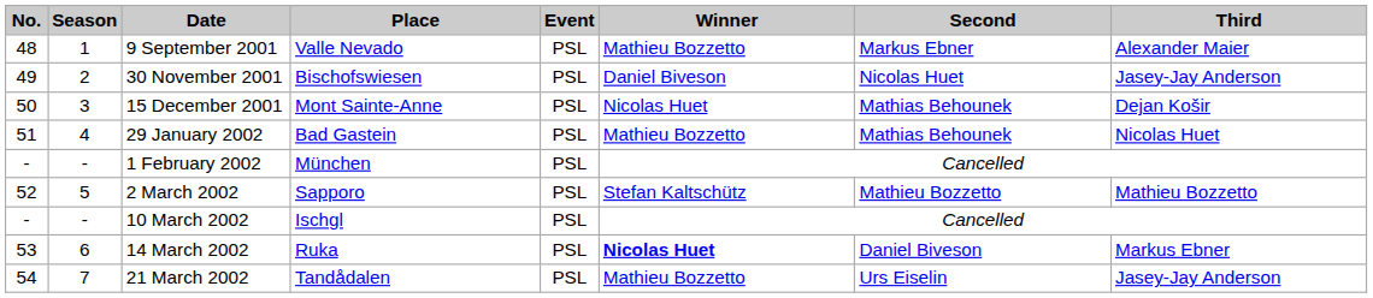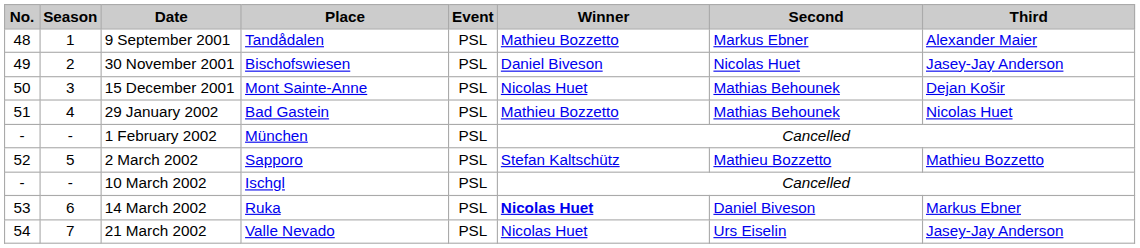 <table class="wikitable plainrowheaders" style="background:#fff; font-size:86%; border:grey solid 1px; border-collapse:collapse;">
 <tr style="background:#ccc; text-align:center;">
 <th scope="col" style="background:#ccc; width:25px;">No.</th>
 <th scope="col" style="background:#ccc; width:30px;">Season</th>
 <th scope="col" style="background:#ccc; width:120px;">Date</th>
 <th scope="col" style="background:#ccc; width:180px;">Place</th>
 <th scope="col" style="background:#ccc; width:15px;">Event</th>
 <th scope="col" style="background:#ccc; width:185px;">Winner</th>
 <th scope="col" style="background:#ccc; width:185px;">Second</th>
 <th scope="col" style="background:#ccc; width:185px;">Third</th>
 </tr>
 <tr>
 <td align=center>48</td>
 <td align=center>1</td>
 <td>9 September 2001</td>
-<td> <a href='#'>Valle Nevado</a></td>
+<td> <a href='#'>Tandådalen</a></td>
 <td align=center>PSL</td>
 <td> <a href='#'>Mathieu Bozzetto</a></td>
 <td> <a href='#'>Markus Ebner</a></td>
 <td> <a href='#'>Alexander Maier</a></td>
 </tr>
 <tr>
 <td align=center>49</td>
 <td align=center>2</td>
 <td>30 November 2001</td>
 <td> <a href='#'>Bischofswiesen</a></td>
 <td align=center>PSL</td>
 <td> <a href='#'>Daniel Biveson</a></td>
 <td> <a href='#'>Nicolas Huet</a></td>
 <td> <a href='#'>Jasey-Jay Anderson</a></td>
 </tr>
 <tr>
 <td align=center>50</td>
 <td align=center>3</td>
 <td>15 December 2001</td>
 <td> <a href='#'>Mont Sainte-Anne</a></td>
 <td align=center>PSL</td>
 <td> <a href='#'>Nicolas Huet</a></td>
 <td> <a href='#'>Mathias Behounek</a></td>
 <td> <a href='#'>Dejan Košir</a></td>
 </tr>
 <tr>
 <td align=center>51</td>
 <td align=center>4</td>
 <td>29 January 2002</td>
 <td> <a href='#'>Bad Gastein</a></td>
 <td align=center>PSL</td>
 <td> <a href='#'>Mathieu Bozzetto</a></td>
 <td> <a href='#'>Mathias Behounek</a></td>
 <td> <a href='#'>Nicolas Huet</a></td>
 </tr>
 <tr>
 <td align=center>-</td>
 <td align=center>-</td>
 <td>1 February 2002</td>
 <td> <a href='#'>München</a></td>
 <td align=center>PSL</td>
 <td align=center colspan=3><em>Cancelled</em></td>
 </tr>
 <tr>
 <td align=center>52</td>
 <td align=center>5</td>
 <td>2 March 2002</td>
 <td> <a href='#'>Sapporo</a></td>
 <td align=center>PSL</td>
 <td> <a href='#'>Stefan Kaltschütz</a></td>
 <td> <a href='#'>Mathieu Bozzetto</a></td>
 <td> <a href='#'>Mathieu Bozzetto</a></td>
 </tr>
 <tr>
 <td align=center>-</td>
 <td align=center>-</td>
 <td>10 March 2002</td>
 <td> <a href='#'>Ischgl</a></td>
 <td align=center>PSL</td>
 <td align=center colspan=3><em>Cancelled</em></td>
 </tr>
 <tr>
 <td align=center>53</td>
 <td align=center>6</td>
 <td>14 March 2002</td>
 <td> <a href='#'>Ruka</a></td>
 <td align=center>PSL</td>
 <td><strong> <a href='#'>Nicolas Huet</a></strong></td>
 <td> <a href='#'>Daniel Biveson</a></td>
 <td> <a href='#'>Markus Ebner</a></td>
 </tr>
 <tr>
 <td align=center>54</td>
 <td align=center>7</td>
 <td>21 March 2002</td>
-<td> <a href='#'>Tandådalen</a></td>
+<td> <a href='#'>Valle Nevado</a></td>
 <td align=center>PSL</td>
-<td> <a href='#'>Mathieu Bozzetto</a></td>
+<td> <a href='#'>Nicolas Huet</a></td>
 <td> <a href='#'>Urs Eiselin</a></td>
 <td> <a href='#'>Jasey-Jay Anderson</a></td>
 </tr>
 </table>
